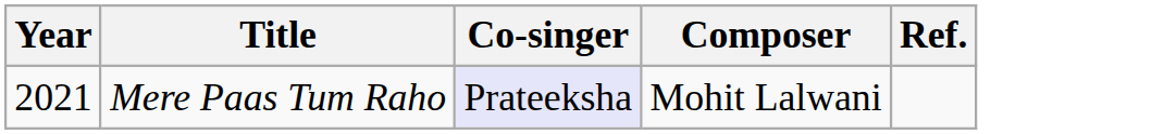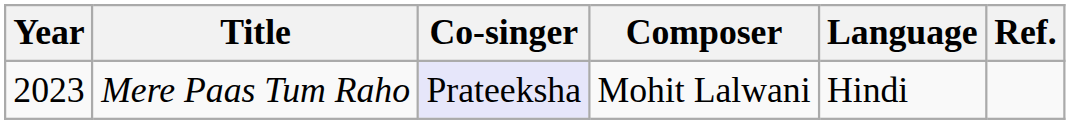 <table class="wikitable">
 <tr>
 <th>Year</th>
 <th>Title</th>
 <th>Co-singer</th>
 <th>Composer</th>
+<th>Language</th>
 <th>Ref.</th>
 </tr>
 <tr>
-<td>2021</td>
+<td>2023</td>
 <td><em>Mere Paas Tum Raho</em></td>
 <td style="background: lavender;">Prateeksha</td>
 <td>Mohit Lalwani</td>
+<td>Hindi</td>
 <td></td>
 </tr>
 </table>
